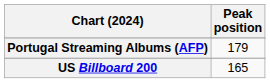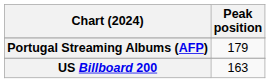 <table class="wikitable sortable plainrowheaders" style="text-align:center">
 <tr>
 <th scope="col">Chart (2024)</th>
 <th scope="col">Peak<br>position</th>
 </tr>
 <tr>
 </tr>
 <tr>
 </tr>
 <tr>
 <th scope="row">Portugal Streaming Albums (<a href='#'>AFP</a>)</th>
 <td>179</td>
 </tr>
 <tr>
 </tr>
 <tr>
 </tr>
 <tr>
 </tr>
 <tr>
 <th scope="row">US <a href='#'><em>Billboard</em> 200</a></th>
-<td>165</td>
+<td>163</td>
 </tr>
 </table>
